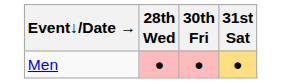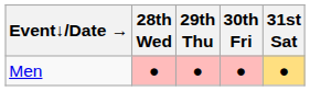 <table class="wikitable" style="margin:0.5em auto; font-size:90%; line-height:1.25em; text-align:center">
 <tr>
 <th>Event↓/Date →</th>
 <th>28th<br>Wed</th>
+<th>29th<br>Thu</th>
 <th>30th<br>Fri</th>
 <th>31st<br>Sat</th>
 </tr>
 <tr>
 <td style="text-align:left;"><a href='#'>Men</a></td>
 <td bgcolor="#FFBBBB">●</td>
 <td bgcolor="#FFBBBB">●</td>
+<td bgcolor="#FFBBBB">●</td>
 <td bgcolor="#FFDF80">●</td>
 </tr>
 </table>
